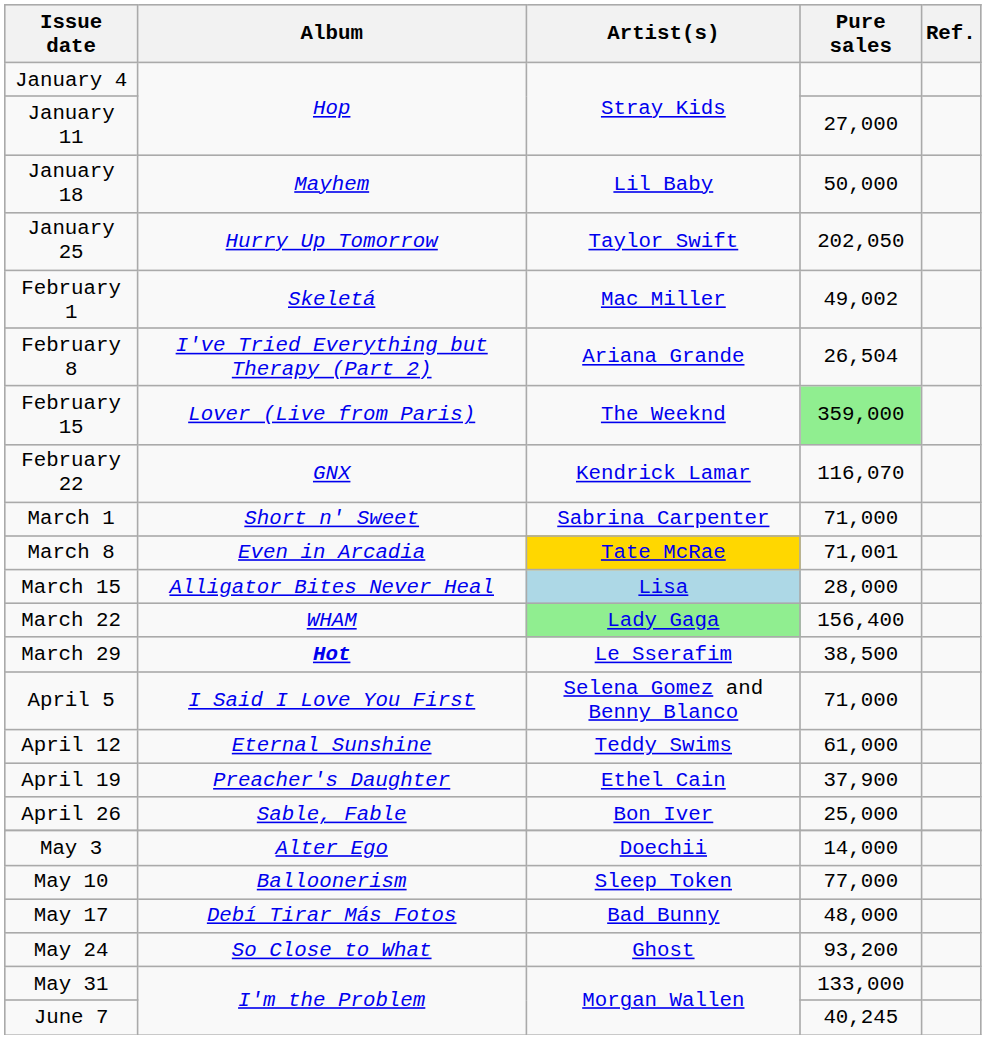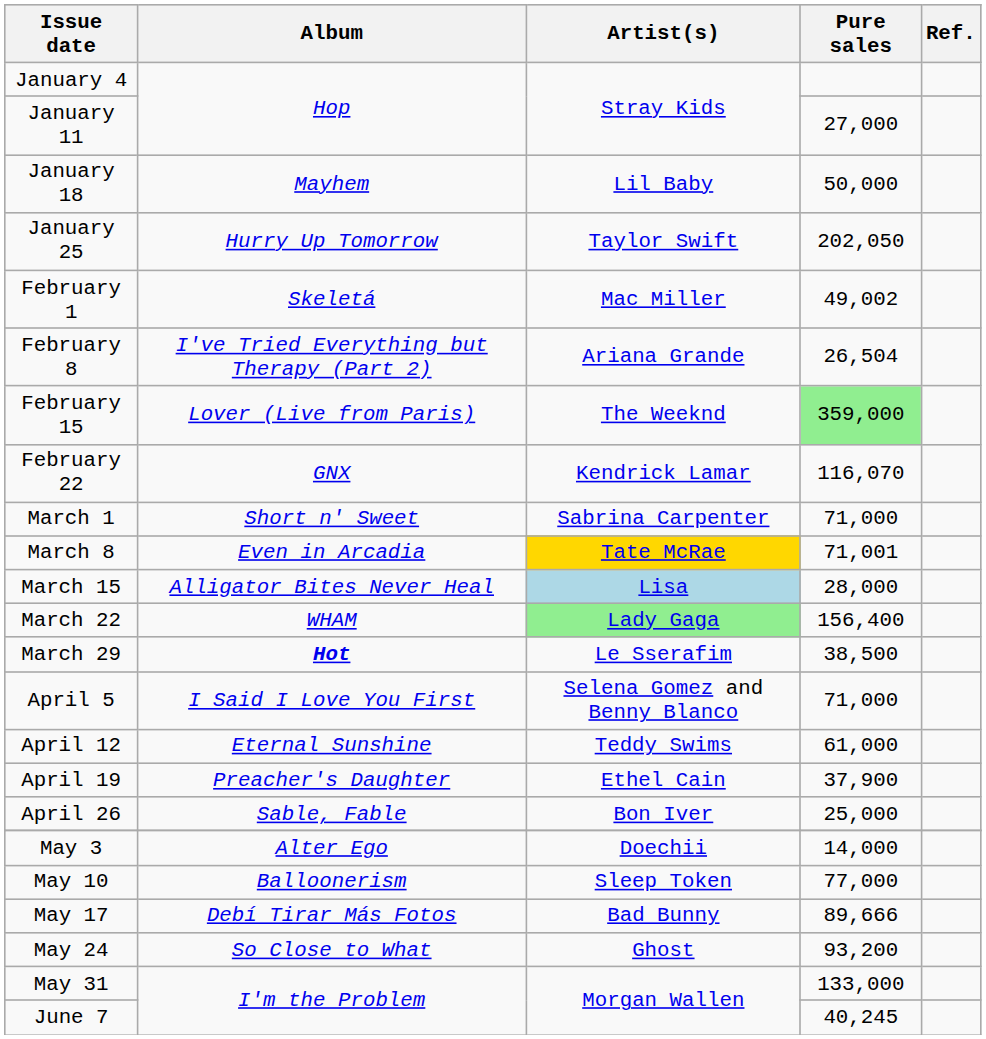 <table class="wikitable sortable" style="text-align:center;">
 <tr>
 <th scope="col">Issue date</th>
 <th scope="col">Album</th>
 <th scope="col">Artist(s)</th>
 <th scope="col">Pure sales</th>
 <th scope="col">Ref.</th>
 </tr>
 <tr>
 <td scope="row">January 4</td>
 <td rowspan="2"><em><a href='#'>Hop</a></em></td>
 <td rowspan="2"><a href='#'>Stray Kids</a></td>
 <td></td>
 <td></td>
 </tr>
 <tr>
 <td scope="row">January 11</td>
 <td>27,000</td>
 <td></td>
 </tr>
 <tr>
 <td scope="row">January 18</td>
 <td><em><a href='#'>Mayhem</a></em></td>
 <td><a href='#'>Lil Baby</a></td>
 <td>50,000</td>
 <td></td>
 </tr>
 <tr>
 <td scope="row">January 25</td>
 <td><em><a href='#'>Hurry Up Tomorrow</a></em></td>
 <td><a href='#'>Taylor Swift</a></td>
 <td>202,050</td>
 <td></td>
 </tr>
 <tr>
 <td scope="row">February 1</td>
 <td><em><a href='#'>Skeletá</a></em></td>
 <td><a href='#'>Mac Miller</a></td>
 <td>49,002</td>
 <td></td>
 </tr>
 <tr>
 <td scope="row">February 8</td>
 <td><em><a href='#'>I've Tried Everything but Therapy (Part 2)</a></em></td>
 <td><a href='#'>Ariana Grande</a></td>
 <td>26,504</td>
 <td></td>
 </tr>
 <tr>
 <td scope="row">February 15</td>
 <td><em><a href='#'>Lover (Live from Paris)</a></em></td>
 <td><a href='#'>The Weeknd</a></td>
 <td style="background: lightgreen;">359,000</td>
 <td></td>
 </tr>
 <tr>
 <td scope="row">February 22</td>
 <td><em><a href='#'>GNX</a></em></td>
 <td><a href='#'>Kendrick Lamar</a></td>
 <td>116,070</td>
 <td></td>
 </tr>
 <tr>
 <td scope="row">March 1</td>
 <td><em><a href='#'>Short n' Sweet</a></em></td>
 <td><a href='#'>Sabrina Carpenter</a></td>
 <td>71,000</td>
 <td></td>
 </tr>
 <tr>
 <td scope="row">March 8</td>
 <td><em><a href='#'>Even in Arcadia</a></em></td>
 <td style="background: gold;"><a href='#'>Tate McRae</a></td>
 <td>71,001</td>
 <td></td>
 </tr>
 <tr>
 <td scope="row">March 15</td>
 <td><em><a href='#'>Alligator Bites Never Heal</a></em></td>
 <td style="background: lightblue;"><a href='#'>Lisa</a></td>
 <td>28,000</td>
 <td></td>
 </tr>
 <tr>
 <td scope="row">March 22</td>
 <td><em><a href='#'>WHAM</a></em></td>
 <td style="background: lightgreen;"><a href='#'>Lady Gaga</a></td>
 <td>156,400</td>
 <td></td>
 </tr>
 <tr>
 <td scope="row">March 29</td>
 <td><strong><em><a href='#'>Hot</a></em></strong></td>
 <td><a href='#'>Le Sserafim</a></td>
 <td>38,500</td>
 <td></td>
 </tr>
 <tr>
 <td scope="row">April 5</td>
 <td><em><a href='#'>I Said I Love You First</a></em></td>
 <td><a href='#'>Selena Gomez</a> and <a href='#'>Benny Blanco</a></td>
 <td>71,000</td>
 <td></td>
 </tr>
 <tr>
 <td scope="row">April 12</td>
 <td><em><a href='#'>Eternal Sunshine</a></em></td>
 <td><a href='#'>Teddy Swims</a></td>
 <td>61,000</td>
 <td></td>
 </tr>
 <tr>
 <td scope="row">April 19</td>
 <td><em><a href='#'>Preacher's Daughter</a></em></td>
 <td><a href='#'>Ethel Cain</a></td>
 <td>37,900</td>
 <td></td>
 </tr>
 <tr>
 <td scope="row">April 26</td>
 <td><em><a href='#'>Sable, Fable</a></em></td>
 <td><a href='#'>Bon Iver</a></td>
 <td>25,000</td>
 <td></td>
 </tr>
 <tr>
 </tr>
 <tr>
 <td scope="row">May 3</td>
 <td><em><a href='#'>Alter Ego</a></em></td>
 <td><a href='#'>Doechii</a></td>
 <td>14,000</td>
 <td></td>
 </tr>
 <tr>
 <td scope="row">May 10</td>
 <td><em><a href='#'>Balloonerism</a></em></td>
 <td><a href='#'>Sleep Token</a></td>
 <td>77,000</td>
 <td></td>
 </tr>
 <tr>
 <td scope="row">May 17</td>
 <td><em><a href='#'>Debí Tirar Más Fotos</a></em></td>
 <td><a href='#'>Bad Bunny</a></td>
-<td>48,000</td>
+<td>89,666</td>
 <td></td>
 </tr>
 <tr>
 <td scope="row">May 24</td>
 <td><em><a href='#'>So Close to What</a></em></td>
 <td><a href='#'>Ghost</a></td>
 <td>93,200</td>
 <td></td>
 </tr>
 <tr>
 <td scope="row">May 31</td>
 <td rowspan="2"><em><a href='#'>I'm the Problem</a></em></td>
 <td rowspan="2"><a href='#'>Morgan Wallen</a></td>
 <td>133,000</td>
 <td></td>
 </tr>
 <tr>
 <td scope="row">June 7</td>
 <td>40,245</td>
 <td></td>
 </tr>
 </table>
